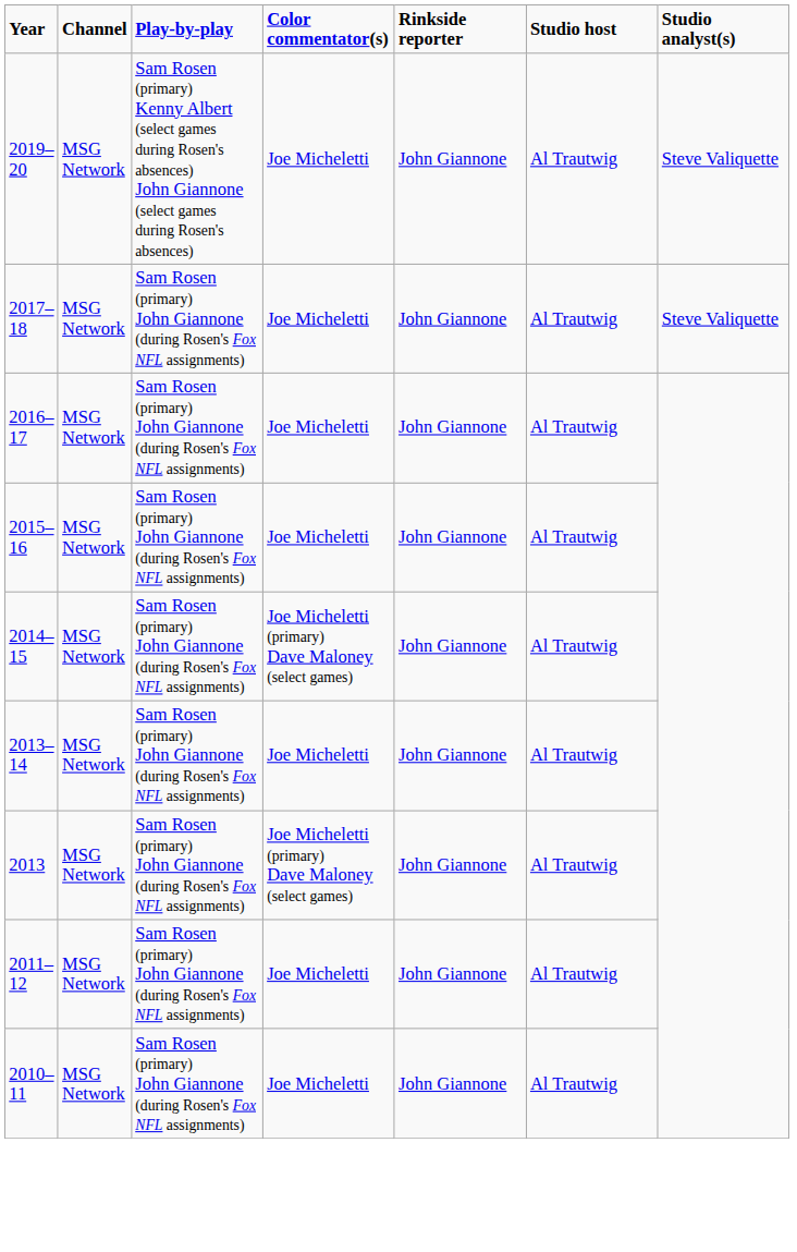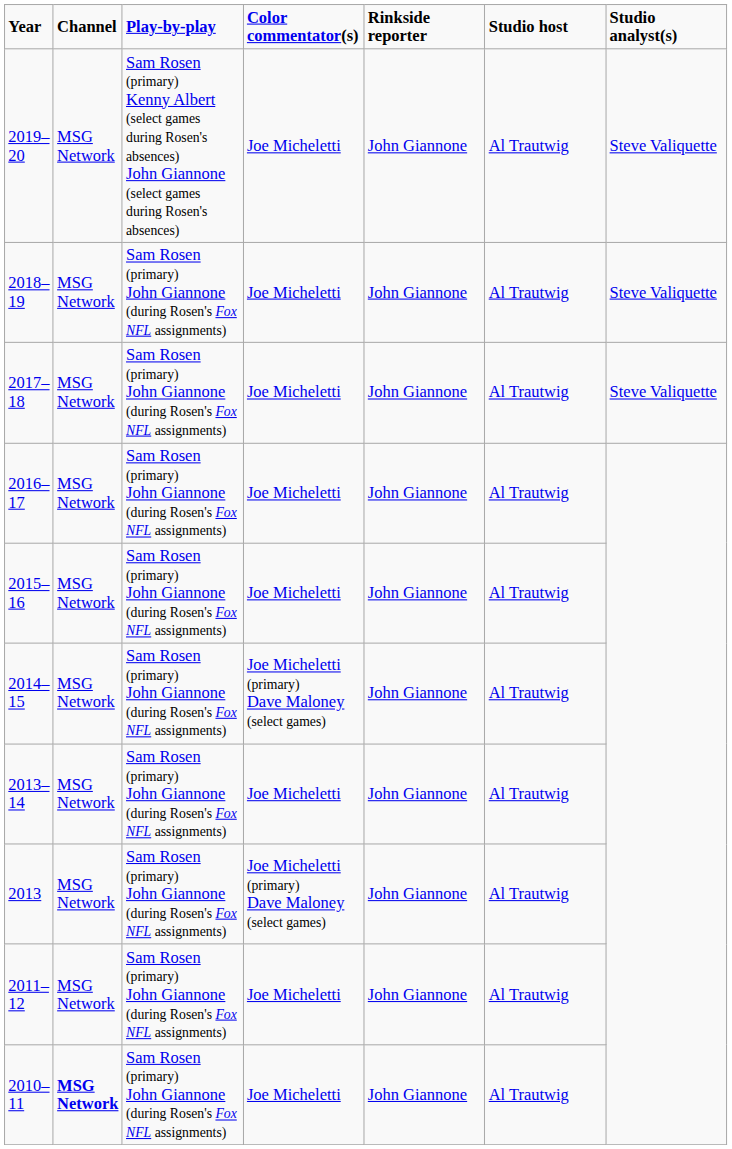 <table class="wikitable">
 <tr>
 <td width="40"><strong>Year</strong></td>
 <td width="40"><strong>Channel</strong></td>
 <td width="110"><strong><a href='#'>Play-by-play</a></strong></td>
 <td width="110"><strong><a href='#'>Color commentator</a>(s)</strong></td>
 <td width="110"><strong>Rinkside reporter</strong></td>
 <td width="110"><strong>Studio host</strong></td>
 <td width="110"><strong>Studio analyst(s)</strong></td>
 </tr>
 <tr>
 <td><a href='#'>2019–20</a></td>
 <td><a href='#'>MSG Network</a></td>
 <td><a href='#'>Sam Rosen</a> <small>(primary)</small><br><a href='#'>Kenny Albert</a> <small>(select games during Rosen's absences)</small><br><a href='#'>John Giannone</a> <small>(select games during Rosen's absences)</small></td>
+<td><a href='#'>Joe Micheletti</a></td>
+<td><a href='#'>John Giannone</a></td>
+<td><a href='#'>Al Trautwig</a></td>
+<td><a href='#'>Steve Valiquette</a></td>
+</tr>
+<tr>
+<td><a href='#'>2018–19</a></td>
+<td><a href='#'>MSG Network</a></td>
+<td><a href='#'>Sam Rosen</a> <small>(primary)</small><br><a href='#'>John Giannone</a> <small>(during Rosen's <em><a href='#'>Fox NFL</a></em> assignments)</small></td>
 <td><a href='#'>Joe Micheletti</a></td>
 <td><a href='#'>John Giannone</a></td>
 <td><a href='#'>Al Trautwig</a></td>
 <td><a href='#'>Steve Valiquette</a></td>
 </tr>
 <tr>
 <td><a href='#'>2017–18</a></td>
 <td><a href='#'>MSG Network</a></td>
 <td><a href='#'>Sam Rosen</a> <small>(primary)</small><br><a href='#'>John Giannone</a> <small>(during Rosen's <em><a href='#'>Fox NFL</a></em> assignments)</small></td>
 <td><a href='#'>Joe Micheletti</a></td>
 <td><a href='#'>John Giannone</a></td>
 <td><a href='#'>Al Trautwig</a></td>
 <td><a href='#'>Steve Valiquette</a></td>
 </tr>
 <tr>
 <td><a href='#'>2016–17</a></td>
 <td><a href='#'>MSG Network</a></td>
 <td><a href='#'>Sam Rosen</a> <small>(primary)</small><br><a href='#'>John Giannone</a> <small>(during Rosen's <em><a href='#'>Fox NFL</a></em> assignments)</small></td>
 <td><a href='#'>Joe Micheletti</a></td>
 <td><a href='#'>John Giannone</a></td>
 <td><a href='#'>Al Trautwig</a></td>
 </tr>
 <tr>
 <td><a href='#'>2015–16</a></td>
 <td><a href='#'>MSG Network</a></td>
 <td><a href='#'>Sam Rosen</a> <small>(primary)</small><br><a href='#'>John Giannone</a> <small>(during Rosen's <em><a href='#'>Fox NFL</a></em> assignments)</small></td>
 <td><a href='#'>Joe Micheletti</a></td>
 <td><a href='#'>John Giannone</a></td>
 <td><a href='#'>Al Trautwig</a></td>
 </tr>
 <tr>
 <td><a href='#'>2014–15</a></td>
 <td><a href='#'>MSG Network</a></td>
 <td><a href='#'>Sam Rosen</a> <small>(primary)</small><br><a href='#'>John Giannone</a> <small>(during Rosen's <em><a href='#'>Fox NFL</a></em> assignments)</small></td>
 <td><a href='#'>Joe Micheletti</a> <small>(primary)</small><br><a href='#'>Dave Maloney</a> <small>(select games)</small></td>
 <td><a href='#'>John Giannone</a></td>
 <td><a href='#'>Al Trautwig</a></td>
 </tr>
 <tr>
 <td><a href='#'>2013–14</a></td>
 <td><a href='#'>MSG Network</a></td>
 <td><a href='#'>Sam Rosen</a> <small>(primary)</small><br><a href='#'>John Giannone</a> <small>(during Rosen's <em><a href='#'>Fox NFL</a></em> assignments)</small></td>
 <td><a href='#'>Joe Micheletti</a></td>
 <td><a href='#'>John Giannone</a></td>
 <td><a href='#'>Al Trautwig</a></td>
 </tr>
 <tr>
 <td><a href='#'>2013</a></td>
 <td><a href='#'>MSG Network</a></td>
 <td><a href='#'>Sam Rosen</a> <small>(primary)</small><br><a href='#'>John Giannone</a> <small>(during Rosen's <em><a href='#'>Fox NFL</a></em> assignments)</small></td>
 <td><a href='#'>Joe Micheletti</a> <small>(primary)</small><br><a href='#'>Dave Maloney</a> <small>(select games)</small></td>
 <td><a href='#'>John Giannone</a></td>
 <td><a href='#'>Al Trautwig</a></td>
 </tr>
 <tr>
 <td><a href='#'>2011–12</a></td>
 <td><a href='#'>MSG Network</a></td>
 <td><a href='#'>Sam Rosen</a> <small>(primary)</small><br><a href='#'>John Giannone</a> <small>(during Rosen's <em><a href='#'>Fox NFL</a></em> assignments)</small></td>
 <td><a href='#'>Joe Micheletti</a></td>
 <td><a href='#'>John Giannone</a></td>
 <td><a href='#'>Al Trautwig</a></td>
 </tr>
 <tr>
 <td><a href='#'>2010–11</a></td>
-<td><a href='#'>MSG Network</a></td>
+<td><strong><a href='#'>MSG Network</a></strong></td>
 <td><a href='#'>Sam Rosen</a> <small>(primary)</small><br><a href='#'>John Giannone</a> <small>(during Rosen's <em><a href='#'>Fox NFL</a></em> assignments)</small></td>
 <td><a href='#'>Joe Micheletti</a></td>
 <td><a href='#'>John Giannone</a></td>
 <td><a href='#'>Al Trautwig</a></td>
 </tr>
 </table>
